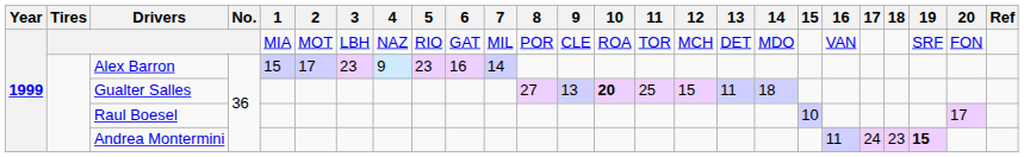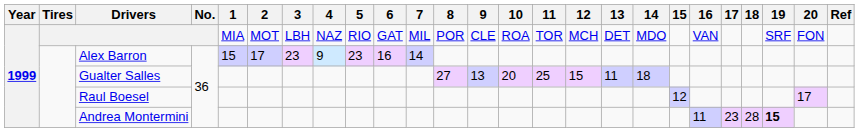 <table class="wikitable">
 <tr>
 <th>Year</th>
 <th>Tires</th>
 <th>Drivers</th>
 <th>No.</th>
 <th>1</th>
 <th>2</th>
 <th>3</th>
 <th>4</th>
 <th>5</th>
 <th>6</th>
 <th>7</th>
 <th>8</th>
 <th>9</th>
 <th>10</th>
 <th>11</th>
 <th>12</th>
 <th>13</th>
 <th>14</th>
 <th>15</th>
 <th>16</th>
 <th>17</th>
 <th>18</th>
 <th>19</th>
 <th>20</th>
 <th>Ref</th>
 </tr>
 <tr>
 <th rowspan="5"><a href='#'>1999</a></th>
 <th colspan="3"></th>
 <td><a href='#'>MIA</a></td>
 <td><a href='#'>MOT</a></td>
 <td><a href='#'>LBH</a></td>
 <td><a href='#'>NAZ</a></td>
 <td><a href='#'>RIO</a></td>
 <td><a href='#'>GAT</a></td>
 <td><a href='#'>MIL</a></td>
 <td><a href='#'>POR</a></td>
 <td><a href='#'>CLE</a></td>
 <td><a href='#'>ROA</a></td>
 <td><a href='#'>TOR</a></td>
 <td><a href='#'>MCH</a></td>
 <td><a href='#'>DET</a></td>
 <td><a href='#'>MDO</a></td>
 <td></td>
 <td><a href='#'>VAN</a></td>
 <td></td>
 <td></td>
 <td><a href='#'>SRF</a></td>
 <td><a href='#'>FON</a></td>
 <td></td>
 </tr>
 <tr>
 <td rowspan="4"></td>
 <td align="left"> <a href='#'>Alex Barron</a></td>
 <td rowspan="4">36</td>
 <td style="background:#CFCFFF;">15</td>
 <td style="background:#CFCFFF;">17</td>
 <td style="background:#EFCFFF;">23</td>
 <td style="background:#CFEAFF;">9</td>
 <td style="background:#EFCFFF;">23</td>
 <td style="background:#EFCFFF;">16</td>
 <td style="background:#CFCFFF;">14</td>
 <td></td>
 <td></td>
 <td></td>
 <td></td>
 <td></td>
 <td></td>
 <td></td>
 <td></td>
 <td></td>
 <td></td>
 <td></td>
 <td></td>
 <td></td>
 <td></td>
 </tr>
 <tr>
 <td align="left"> <a href='#'>Gualter Salles</a></td>
 <td></td>
 <td></td>
 <td></td>
 <td></td>
 <td></td>
 <td></td>
 <td></td>
 <td style="background:#EFCFFF;">27</td>
 <td style="background:#CFCFFF;">13</td>
-<td style="background:#EFCFFF;"><strong>20</strong></td>
+<td style="background:#EFCFFF;">20</td>
 <td style="background:#EFCFFF;">25</td>
 <td style="background:#EFCFFF;">15</td>
 <td style="background:#CFCFFF;">11</td>
 <td style="background:#CFCFFF;">18</td>
 <td></td>
 <td></td>
 <td></td>
 <td></td>
 <td></td>
 <td></td>
 <td></td>
 </tr>
 <tr>
 <td align="left"> <a href='#'>Raul Boesel</a></td>
 <td></td>
 <td></td>
 <td></td>
 <td></td>
 <td></td>
 <td></td>
 <td></td>
 <td></td>
 <td></td>
 <td></td>
 <td></td>
 <td></td>
 <td></td>
 <td></td>
-<td style="background:#CFCFFF;">10</td>
+<td style="background:#CFCFFF;">12</td>
 <td></td>
 <td></td>
 <td></td>
 <td></td>
 <td style="background:#EFCFFF;">17</td>
 <td></td>
 </tr>
 <tr>
 <td align="left"> <a href='#'>Andrea Montermini</a></td>
 <td></td>
 <td></td>
 <td></td>
 <td></td>
 <td></td>
 <td></td>
 <td></td>
 <td></td>
 <td></td>
 <td></td>
 <td></td>
 <td></td>
 <td></td>
 <td></td>
 <td></td>
 <td style="background:#CFCFFF;">11</td>
-<td style="background:#EFCFFF;">24</td>
 <td style="background:#EFCFFF;">23</td>
+<td style="background:#EFCFFF;">28</td>
 <td style="background:#EFCFFF;"><strong>15</strong></td>
 <td></td>
 <td></td>
 </tr>
 </table>
